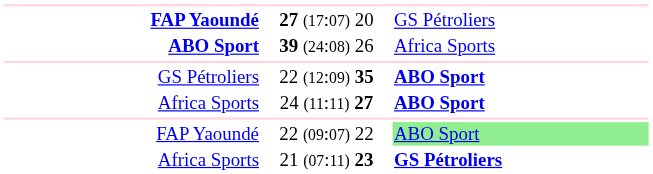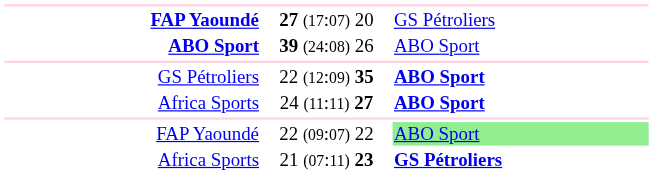 <table style="text-align:center" width=550>
 <tr>
 <th width=30%></th>
 <th width=15%></th>
 <th width=30%></th>
 </tr>
 <tr align="left" bgcolor=#ffd4e4>
 <td colspan=4></td>
 </tr>
 <tr>
 <td align="right"><strong><a href='#'>FAP Yaoundé</a></strong> </td>
 <td><strong>27</strong> <small>(17</small>:<small>07)</small> 20</td>
 <td align=left> <a href='#'>GS Pétroliers</a></td>
 </tr>
 <tr>
 <td align="right"><strong><a href='#'>ABO Sport</a></strong> </td>
 <td><strong>39</strong> <small>(24</small>:<small>08)</small> 26</td>
-<td align=left> <a href='#'>Africa Sports</a></td>
+<td align=left> <a href='#'>ABO Sport</a></td>
 </tr>
 <tr align="left" bgcolor=#ffd4e4>
 <td colspan=4></td>
 </tr>
 <tr>
 <td align="right"><a href='#'>GS Pétroliers</a> </td>
 <td>22 <small>(12</small>:<small>09)</small> <strong>35</strong></td>
 <td align=left> <strong><a href='#'>ABO Sport</a></strong></td>
 </tr>
 <tr>
 <td align="right"><a href='#'>Africa Sports</a> </td>
 <td>24 <small>(11</small>:<small>11)</small> <strong>27</strong></td>
 <td align=left> <strong><a href='#'>ABO Sport</a></strong></td>
 </tr>
 <tr align="left" bgcolor=#ffd4e4>
 <td colspan=4></td>
 </tr>
 <tr>
 <td align="right"><a href='#'>FAP Yaoundé</a> </td>
 <td>22 <small>(09</small>:<small>07)</small> 22</td>
 <td align=left style="background: lightgreen;"> <a href='#'>ABO Sport</a></td>
 </tr>
 <tr>
 <td align="right"><a href='#'>Africa Sports</a> </td>
 <td>21 <small>(07</small>:<small>11)</small> <strong>23</strong></td>
 <td align=left> <strong><a href='#'>GS Pétroliers</a></strong></td>
 </tr>
 </table>
